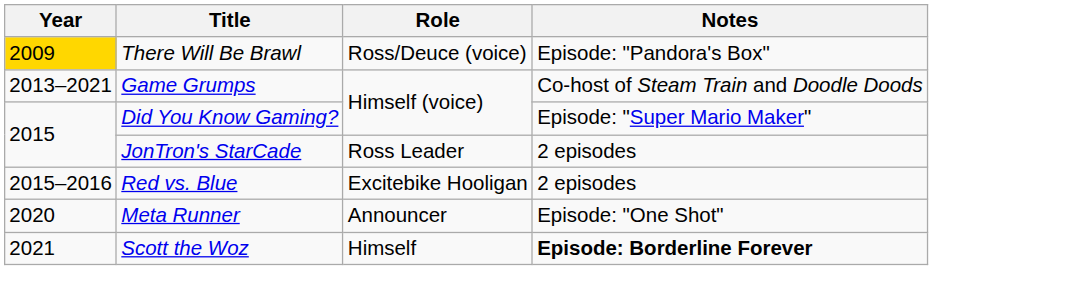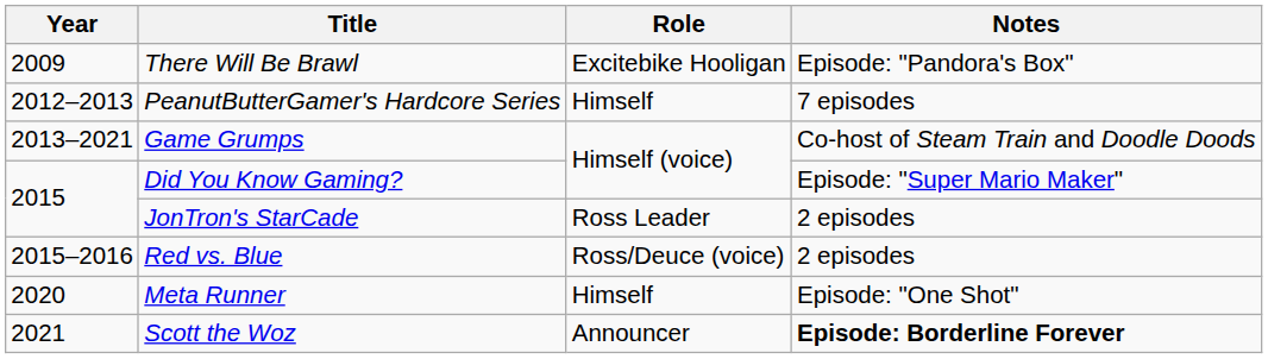 <table class="wikitable">
 <tr>
 <th>Year</th>
 <th>Title</th>
 <th>Role</th>
 <th>Notes</th>
 </tr>
 <tr>
-<td style="background: gold;">2009</td>
+<td>2009</td>
 <td><em>There Will Be Brawl</em></td>
-<td>Ross/Deuce (voice)</td>
+<td>Excitebike Hooligan</td>
 <td>Episode: "Pandora's Box"</td>
+</tr>
+<tr>
+<td>2012–2013</td>
+<td><em>PeanutButterGamer's Hardcore Series</em></td>
+<td>Himself</td>
+<td>7 episodes</td>
 </tr>
 <tr>
 <td>2013–2021</td>
 <td><em><a href='#'>Game Grumps</a></em></td>
 <td rowspan="2">Himself (voice)</td>
 <td>Co-host of <em>Steam Train</em> and <em>Doodle Doods</em></td>
 </tr>
 <tr>
 <td rowspan="2">2015</td>
 <td><em><a href='#'>Did You Know Gaming?</a></em></td>
 <td>Episode: "<a href='#'>Super Mario Maker</a>"</td>
 </tr>
 <tr>
 <td><em><a href='#'>JonTron's StarCade</a></em></td>
 <td>Ross Leader</td>
 <td>2 episodes</td>
 </tr>
 <tr>
 <td>2015–2016</td>
 <td><em><a href='#'>Red vs. Blue</a></em></td>
-<td>Excitebike Hooligan</td>
+<td>Ross/Deuce (voice)</td>
 <td>2 episodes</td>
 </tr>
 <tr>
 <td>2020</td>
 <td><em><a href='#'>Meta Runner</a></em></td>
-<td>Announcer</td>
+<td>Himself</td>
 <td>Episode: "One Shot"</td>
 </tr>
 <tr>
 <td>2021</td>
 <td><em><a href='#'>Scott the Woz</a></em></td>
-<td>Himself</td>
+<td>Announcer</td>
 <td><strong>Episode: Borderline Forever</strong></td>
 </tr>
 </table>
